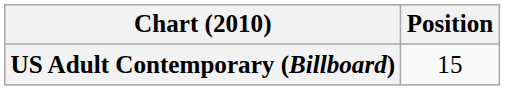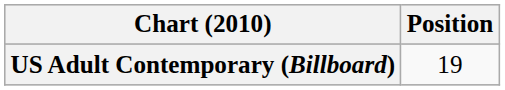 <table class="wikitable plainrowheaders" style="text-align:center">
 <tr>
 <th scope="col">Chart (2010)</th>
 <th scope="col">Position</th>
 </tr>
 <tr>
 <th scope="row">US Adult Contemporary (<em>Billboard</em>)</th>
-<td>15</td>
+<td>19</td>
 </tr>
 </table>
